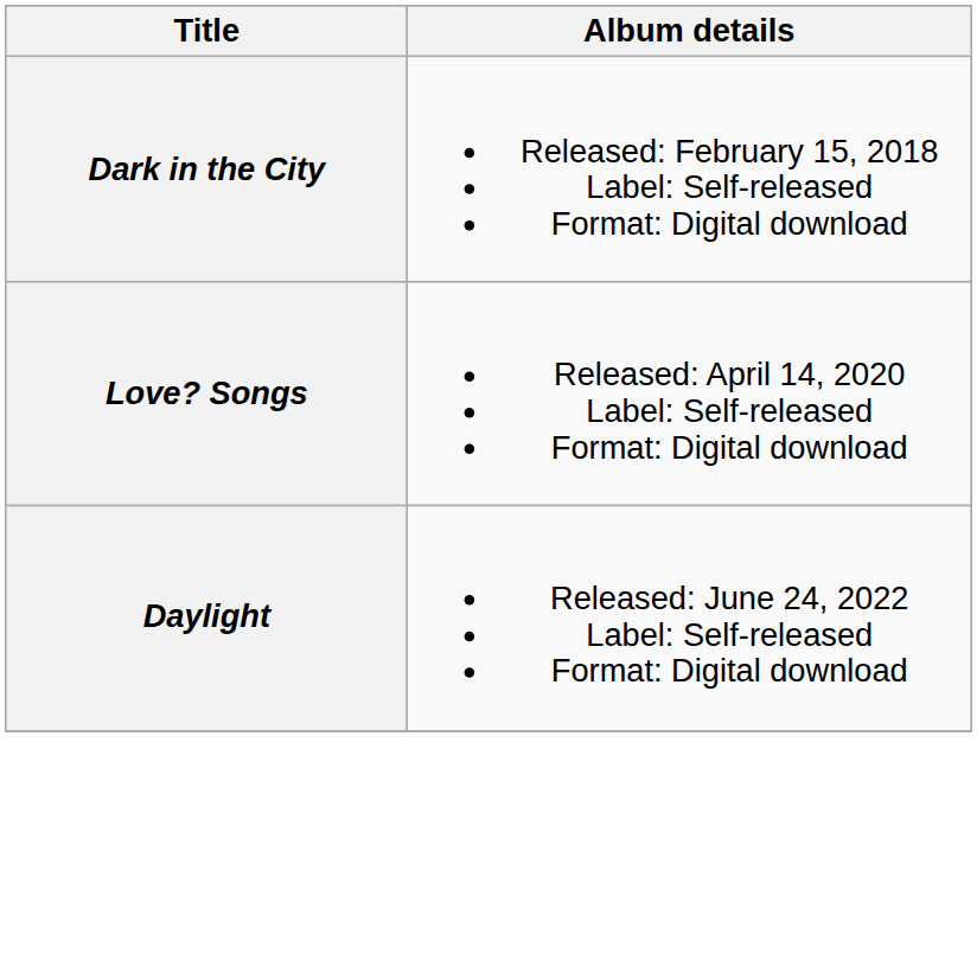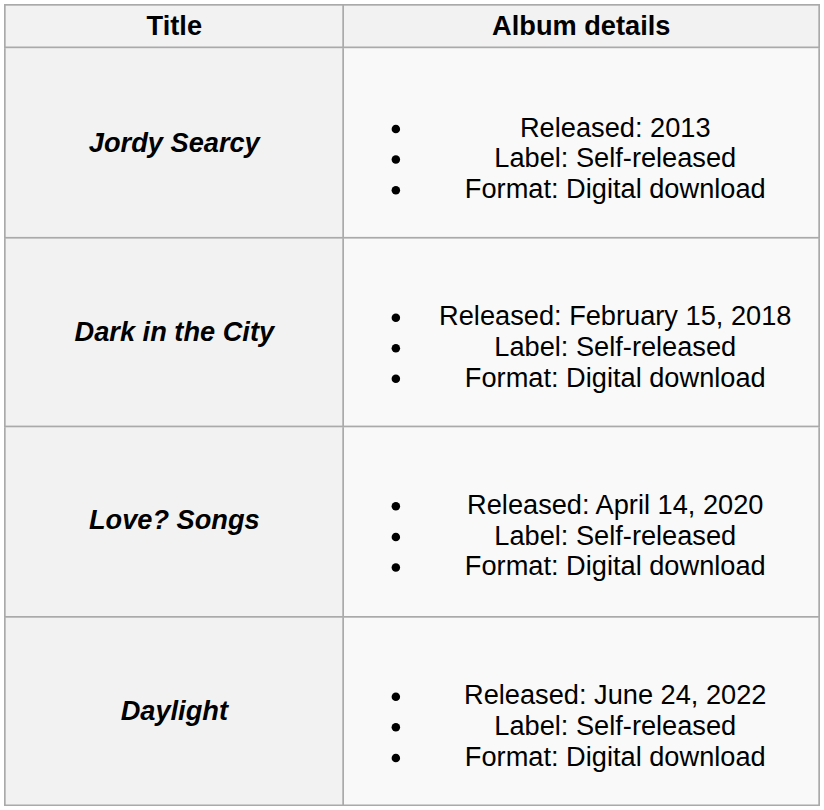 <table class="wikitable plainrowheaders" style="text-align:center;" border="1">
 <tr>
 <th scope="col" style="width:12em;">Title</th>
 <th scope="col" style="width:17em;">Album details</th>
+</tr>
+<tr>
+<th scope="row"><em>Jordy Searcy</em></th>
+<td><br><ul><li>Released: 2013</li><li>Label: Self-released</li><li>Format: Digital download</li></ul></td>
 </tr>
 <tr>
 <th scope="row"><em>Dark in the City</em></th>
 <td><br><ul><li>Released: February 15, 2018</li><li>Label: Self-released</li><li>Format: Digital download</li></ul></td>
 </tr>
 <tr>
 <th scope="row"><em>Love? Songs</em></th>
 <td><br><ul><li>Released: April 14, 2020</li><li>Label: Self-released</li><li>Format: Digital download</li></ul></td>
 </tr>
 <tr>
 <th scope="row"><em>Daylight</em></th>
 <td><br><ul><li>Released: June 24, 2022</li><li>Label: Self-released</li><li>Format: Digital download</li></ul></td>
 </tr>
 <tr>
 </tr>
 </table>
